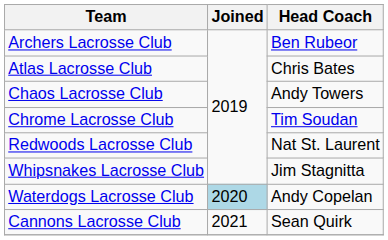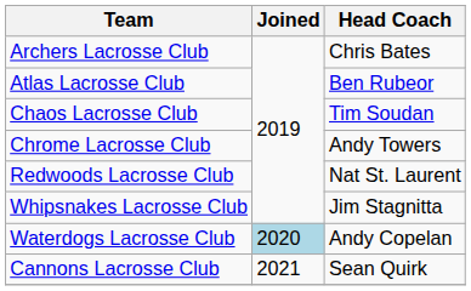 <table class="wikitable">
 <tr>
 <th background:#000000; border:2px solid #FFD300>Team</th>
 <th>Joined</th>
 <th>Head Coach</th>
 </tr>
 <tr>
 <td><a href='#'>Archers Lacrosse Club</a></td>
 <td rowspan="6" style="text-align:left;">2019</td>
+<td>Chris Bates</td>
+</tr>
+<tr>
+<td><a href='#'>Atlas Lacrosse Club</a></td>
 <td><a href='#'>Ben Rubeor</a></td>
 </tr>
 <tr>
-<td><a href='#'>Atlas Lacrosse Club</a></td>
-<td>Chris Bates</td>
-</tr>
-<tr>
 <td><a href='#'>Chaos Lacrosse Club</a></td>
-<td>Andy Towers</td>
+<td><a href='#'>Tim Soudan</a></td>
 </tr>
 <tr>
 <td><a href='#'>Chrome Lacrosse Club</a></td>
-<td><a href='#'>Tim Soudan</a></td>
+<td>Andy Towers</td>
 </tr>
 <tr>
 <td><a href='#'>Redwoods Lacrosse Club</a></td>
 <td>Nat St. Laurent</td>
 </tr>
 <tr>
 <td><a href='#'>Whipsnakes Lacrosse Club</a></td>
 <td>Jim Stagnitta</td>
 </tr>
 <tr>
 <td><a href='#'>Waterdogs Lacrosse Club</a></td>
 <td style="background: lightblue;">2020</td>
 <td>Andy Copelan</td>
 </tr>
 <tr>
 <td><a href='#'>Cannons Lacrosse Club</a></td>
 <td>2021</td>
 <td>Sean Quirk</td>
 </tr>
 <tr>
 </tr>
 </table>
